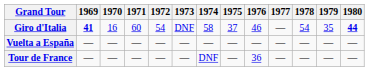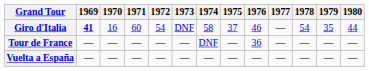 <table class="wikitable plainrowheaders">
 <tr>
 <th scope="col"><a href='#'>Grand Tour</a></th>
 <th scope="col">1969</th>
 <th scope="col">1970</th>
 <th scope="col">1971</th>
 <th scope="col">1972</th>
 <th scope="col">1973</th>
 <th scope="col">1974</th>
 <th scope="col">1975</th>
 <th scope="col">1976</th>
 <th scope="col">1977</th>
 <th scope="col">1978</th>
 <th scope="col">1979</th>
 <th scope="col">1980</th>
 </tr>
 <tr style="text-align:center;">
 <th scope="row"> <a href='#'>Giro d'Italia</a></th>
 <td><strong><a href='#'>41</a></strong></td>
 <td><a href='#'>16</a></td>
 <td><a href='#'>60</a></td>
 <td><a href='#'>54</a></td>
 <td><a href='#'>DNF</a></td>
 <td><a href='#'>58</a></td>
 <td><a href='#'>37</a></td>
 <td><a href='#'>46</a></td>
 <td>—</td>
 <td><a href='#'>54</a></td>
 <td><a href='#'>35</a></td>
-<td><strong><a href='#'>44</a></strong></td>
+<td><a href='#'>44</a></td>
+</tr>
+<tr style="text-align:center;">
+<th scope="row"> <a href='#'>Tour de France</a></th>
+<td>—</td>
+<td>—</td>
+<td>—</td>
+<td>—</td>
+<td>—</td>
+<td><a href='#'>DNF</a></td>
+<td>—</td>
+<td><a href='#'>36</a></td>
+<td>—</td>
+<td>—</td>
+<td>—</td>
+<td>—</td>
 </tr>
 <tr style="text-align:center;">
 <th scope="row"> <a href='#'>Vuelta a España</a></th>
 <td>—</td>
 <td>—</td>
 <td>—</td>
 <td>—</td>
 <td>—</td>
 <td>—</td>
 <td>—</td>
 <td>—</td>
 <td>—</td>
 <td>—</td>
 <td>—</td>
 <td>—</td>
 </tr>
-<tr style="text-align:center;">
-<th scope="row"> <a href='#'>Tour de France</a></th>
-<td>—</td>
-<td>—</td>
-<td>—</td>
-<td>—</td>
-<td>—</td>
-<td><a href='#'>DNF</a></td>
-<td>—</td>
-<td><a href='#'>36</a></td>
-<td>—</td>
-<td>—</td>
-<td>—</td>
-<td>—</td>
-</tr>
 </table>
